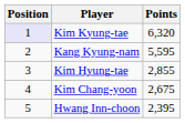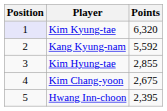 <table class="wikitable">
 <tr>
 <th>Position</th>
 <th>Player</th>
 <th>Points</th>
 </tr>
 <tr>
 <td align=center style="background: lavender;">1</td>
 <td> <a href='#'>Kim Kyung-tae</a></td>
 <td align=center>6,320</td>
 </tr>
 <tr>
 <td align=center>2</td>
 <td> <a href='#'>Kang Kyung-nam</a></td>
-<td align=center>5,595</td>
+<td align=center>5,592</td>
 </tr>
 <tr>
 <td align=center>3</td>
 <td> <a href='#'>Kim Hyung-tae</a></td>
 <td align=center>2,855</td>
 </tr>
 <tr>
 <td align=center>4</td>
 <td> <a href='#'>Kim Chang-yoon</a></td>
 <td align=center>2,675</td>
 </tr>
 <tr>
 <td align=center>5</td>
 <td> <a href='#'>Hwang Inn-choon</a></td>
 <td align=center>2,395</td>
 </tr>
 </table>
